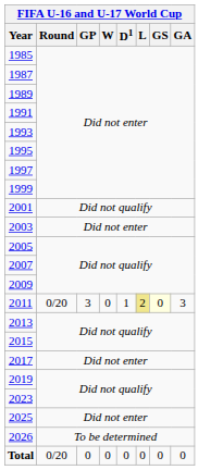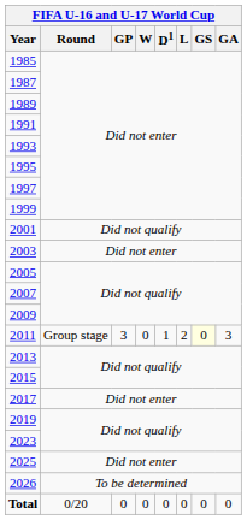 <table class="wikitable" style="text-align: center;">
 <tr>
 <th colspan=8><a href='#'>FIFA U-16 and U-17 World Cup</a></th>
 </tr>
 <tr>
 <th>Year</th>
 <th>Round</th>
 <th>GP</th>
 <th>W</th>
 <th>D<sup>1</sup></th>
 <th>L</th>
 <th>GS</th>
 <th>GA</th>
 </tr>
 <tr>
 <td> <a href='#'>1985</a></td>
 <td rowspan=8 colspan=9><em>Did not enter</em></td>
 </tr>
 <tr>
 <td> <a href='#'>1987</a></td>
 </tr>
 <tr>
 <td> <a href='#'>1989</a></td>
 </tr>
 <tr>
 <td> <a href='#'>1991</a></td>
 </tr>
 <tr>
 <td> <a href='#'>1993</a></td>
 </tr>
 <tr>
 <td> <a href='#'>1995</a></td>
 </tr>
 <tr>
 <td> <a href='#'>1997</a></td>
 </tr>
 <tr>
 <td> <a href='#'>1999</a></td>
 </tr>
 <tr>
 <td> <a href='#'>2001</a></td>
 <td colspan=9><em>Did not qualify</em></td>
 </tr>
 <tr>
 <td> <a href='#'>2003</a></td>
 <td colspan=9><em>Did not enter</em></td>
 </tr>
 <tr>
 <td> <a href='#'>2005</a></td>
 <td rowspan=3 colspan=9><em>Did not qualify</em></td>
 </tr>
 <tr>
 <td> <a href='#'>2007</a></td>
 </tr>
 <tr>
 <td> <a href='#'>2009</a></td>
 </tr>
 <tr>
 <td> <a href='#'>2011</a></td>
-<td>0/20</td>
+<td>Group stage</td>
 <td>3</td>
 <td>0</td>
 <td>1</td>
-<td style="background: khaki;">2</td>
+<td>2</td>
 <td style="background: lightyellow;">0</td>
 <td>3</td>
 </tr>
 <tr>
 <td> <a href='#'>2013</a></td>
 <td rowspan=2 colspan=9><em>Did not qualify</em></td>
 </tr>
 <tr>
 <td> <a href='#'>2015</a></td>
 </tr>
 <tr>
 <td> <a href='#'>2017</a></td>
 <td colspan=9><em>Did not enter</em></td>
 </tr>
 <tr>
 <td> <a href='#'>2019</a></td>
 <td rowspan=2 colspan=9><em>Did not qualify</em></td>
 </tr>
 <tr>
 <td> <a href='#'>2023</a></td>
 </tr>
 <tr>
 <td> <a href='#'>2025</a></td>
 <td colspan=9><em>Did not enter</em></td>
 </tr>
 <tr>
 <td> <a href='#'>2026</a></td>
 <td colspan=7><em>To be determined</em></td>
 </tr>
 <tr>
 <td><strong>Total</strong></td>
 <td>0/20</td>
 <td>0</td>
 <td>0</td>
 <td>0</td>
 <td>0</td>
 <td>0</td>
 <td>0</td>
 </tr>
 </table>
